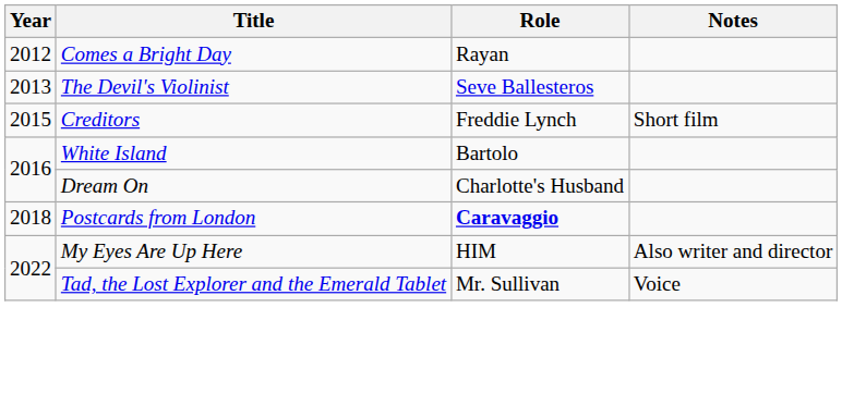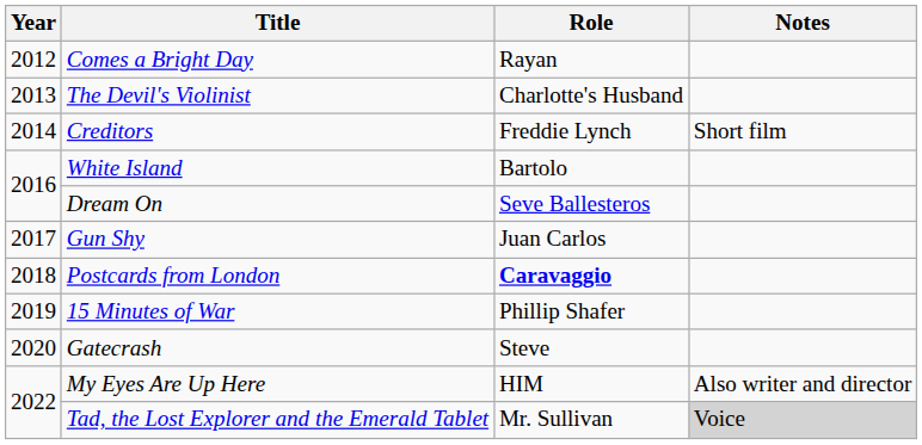 <table class="wikitable sortable">
 <tr>
 <th>Year</th>
 <th>Title</th>
 <th>Role</th>
 <th class="unsortable">Notes</th>
 </tr>
 <tr>
 <td>2012</td>
 <td><em><a href='#'>Comes a Bright Day</a></em></td>
 <td>Rayan</td>
 <td></td>
 </tr>
 <tr>
 <td>2013</td>
 <td><em><a href='#'>The Devil's Violinist</a></em></td>
-<td><a href='#'>Seve Ballesteros</a></td>
+<td>Charlotte's Husband</td>
 <td></td>
 </tr>
 <tr>
-<td>2015</td>
+<td>2014</td>
 <td><em><a href='#'>Creditors</a></em></td>
 <td>Freddie Lynch</td>
 <td>Short film</td>
 </tr>
 <tr>
 <td rowspan="2">2016</td>
 <td><em><a href='#'>White Island</a></em></td>
 <td>Bartolo</td>
 <td></td>
 </tr>
 <tr>
 <td><em>Dream On</em></td>
-<td>Charlotte's Husband</td>
+<td><a href='#'>Seve Ballesteros</a></td>
+<td></td>
+</tr>
+<tr>
+<td>2017</td>
+<td><em><a href='#'>Gun Shy</a></em></td>
+<td>Juan Carlos</td>
 <td></td>
 </tr>
 <tr>
 <td>2018</td>
 <td><em><a href='#'>Postcards from London</a></em></td>
 <td><strong><a href='#'>Caravaggio</a></strong></td>
+<td></td>
+</tr>
+<tr>
+<td>2019</td>
+<td><em><a href='#'>15 Minutes of War</a></em></td>
+<td>Phillip Shafer</td>
+<td></td>
+</tr>
+<tr>
+<td>2020</td>
+<td><em>Gatecrash</em></td>
+<td>Steve</td>
 <td></td>
 </tr>
 <tr>
 <td rowspan="2">2022</td>
 <td><em>My Eyes Are Up Here</em></td>
 <td>HIM</td>
 <td>Also writer and director</td>
 </tr>
 <tr>
 <td><em><a href='#'>Tad, the Lost Explorer and the Emerald Tablet</a></em></td>
 <td>Mr. Sullivan</td>
-<td>Voice</td>
+<td style="background: lightgrey;">Voice</td>
 </tr>
 </table>
